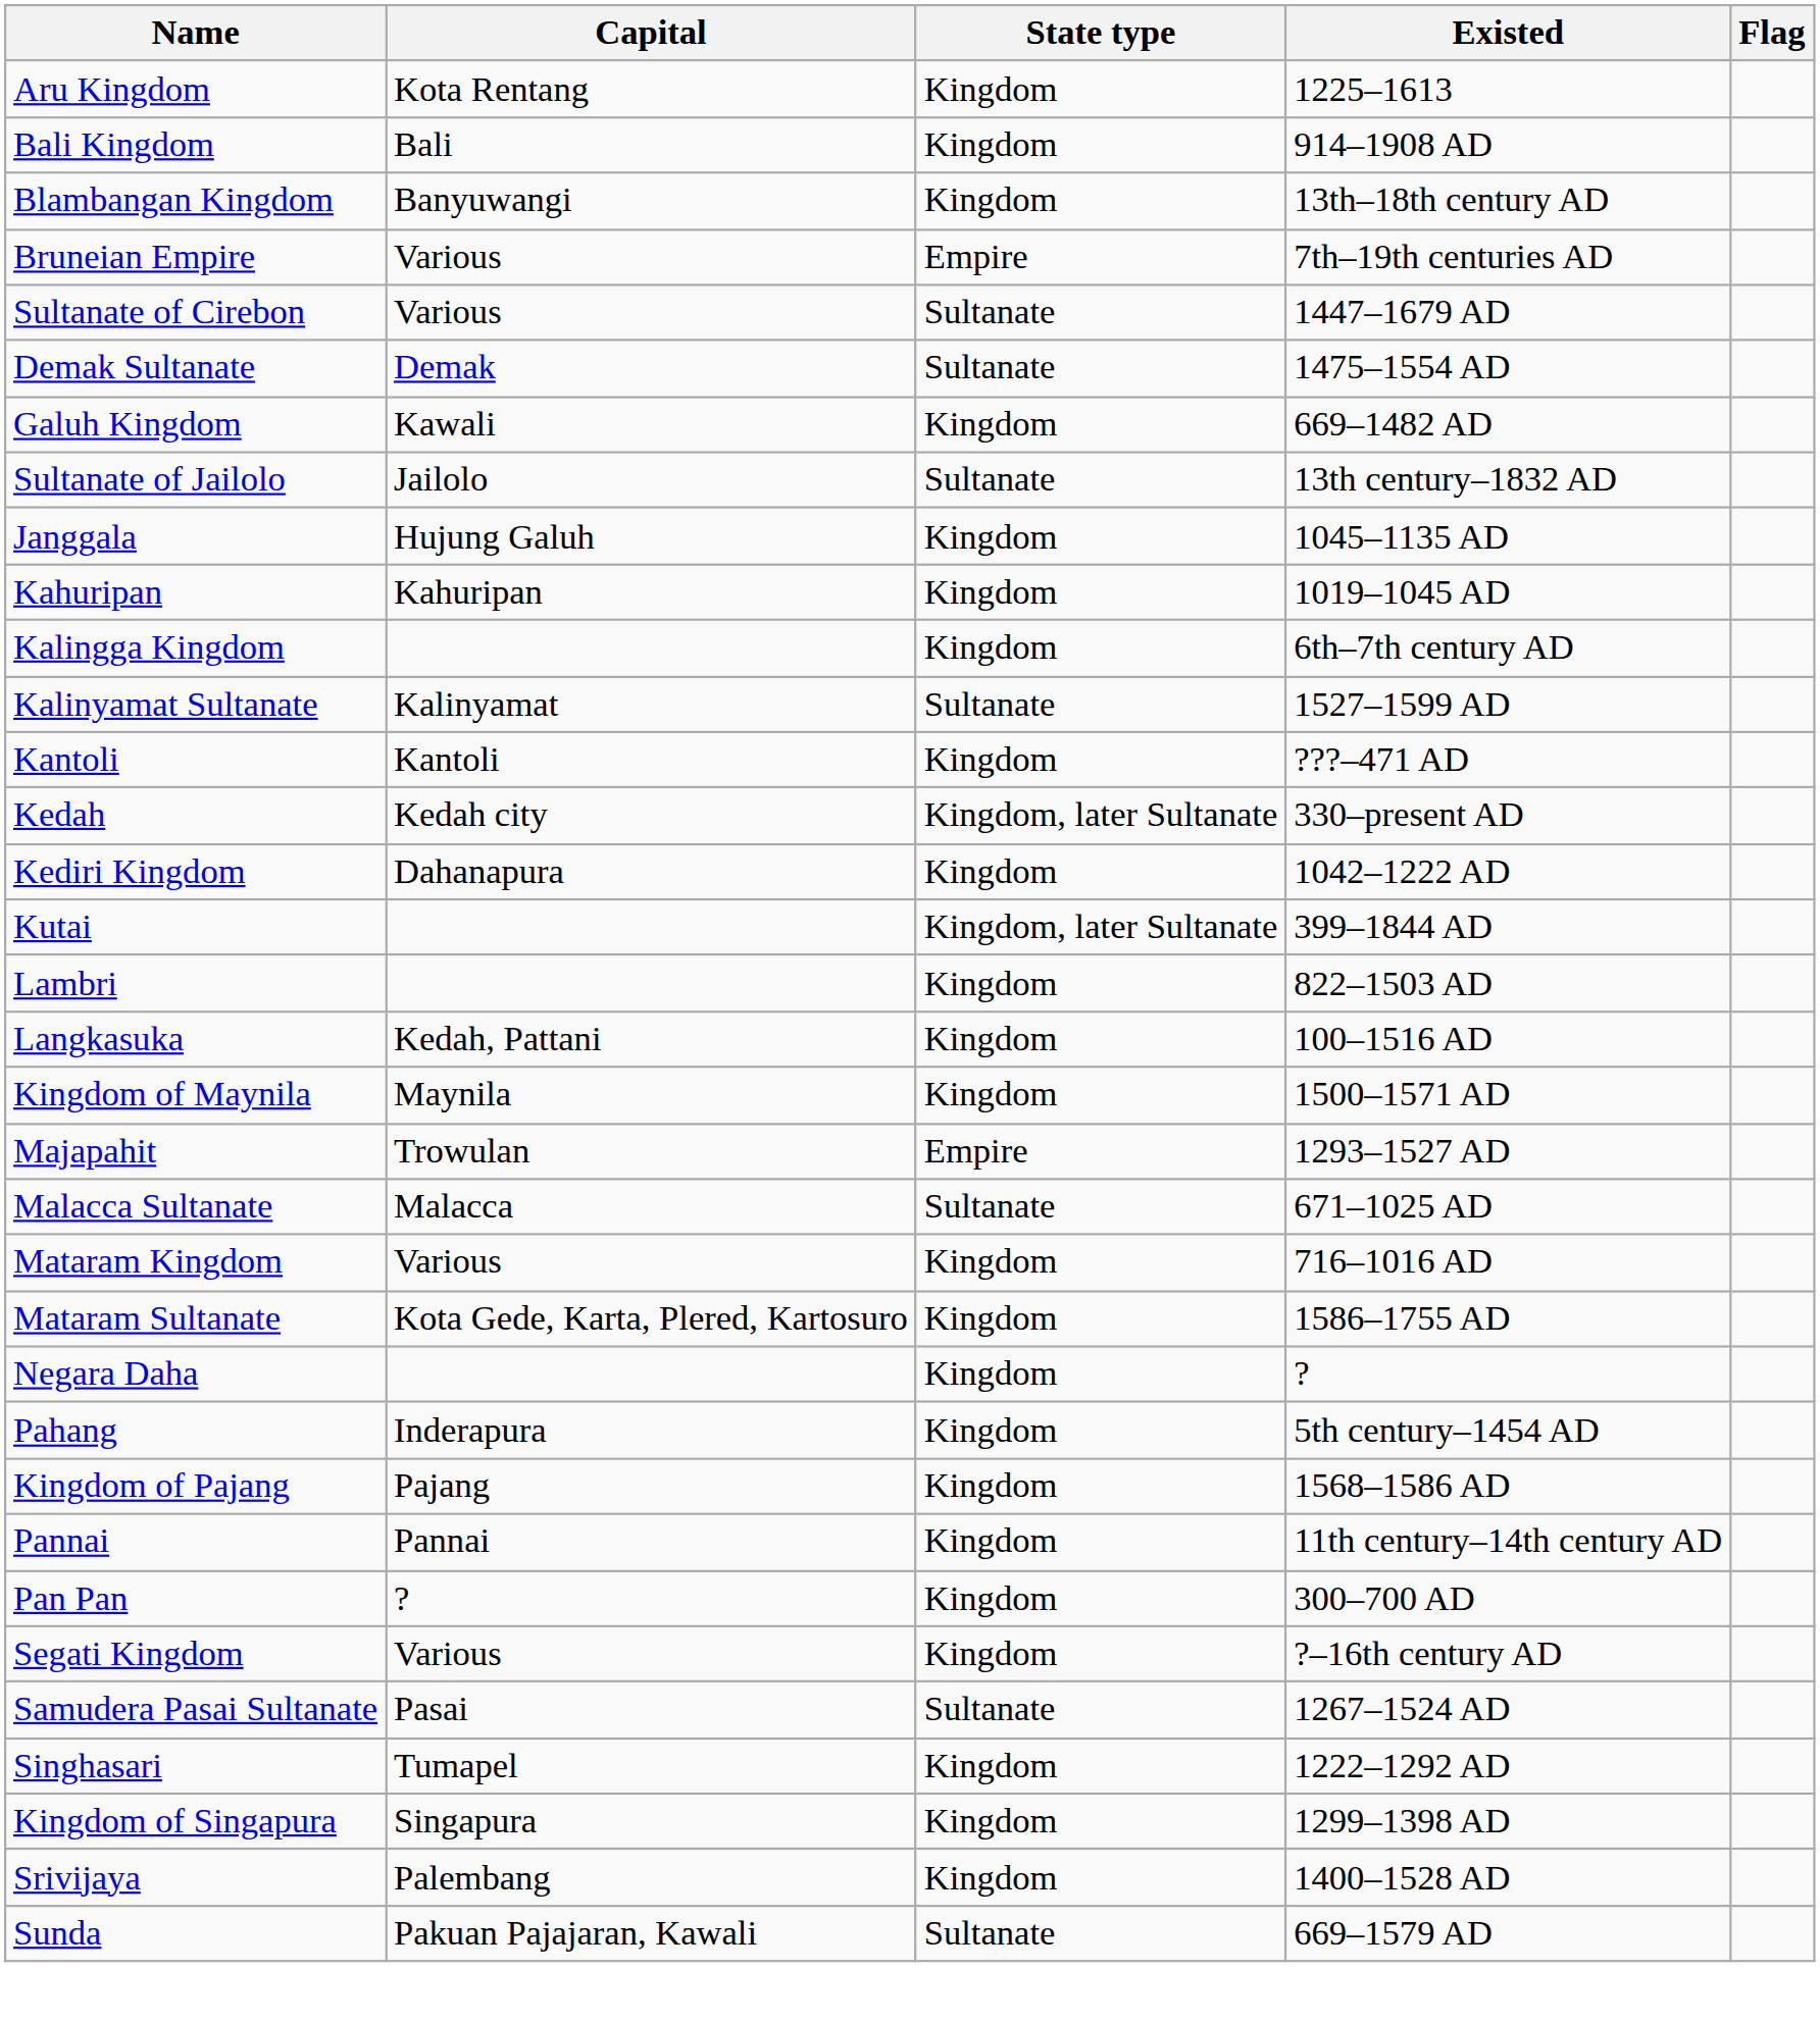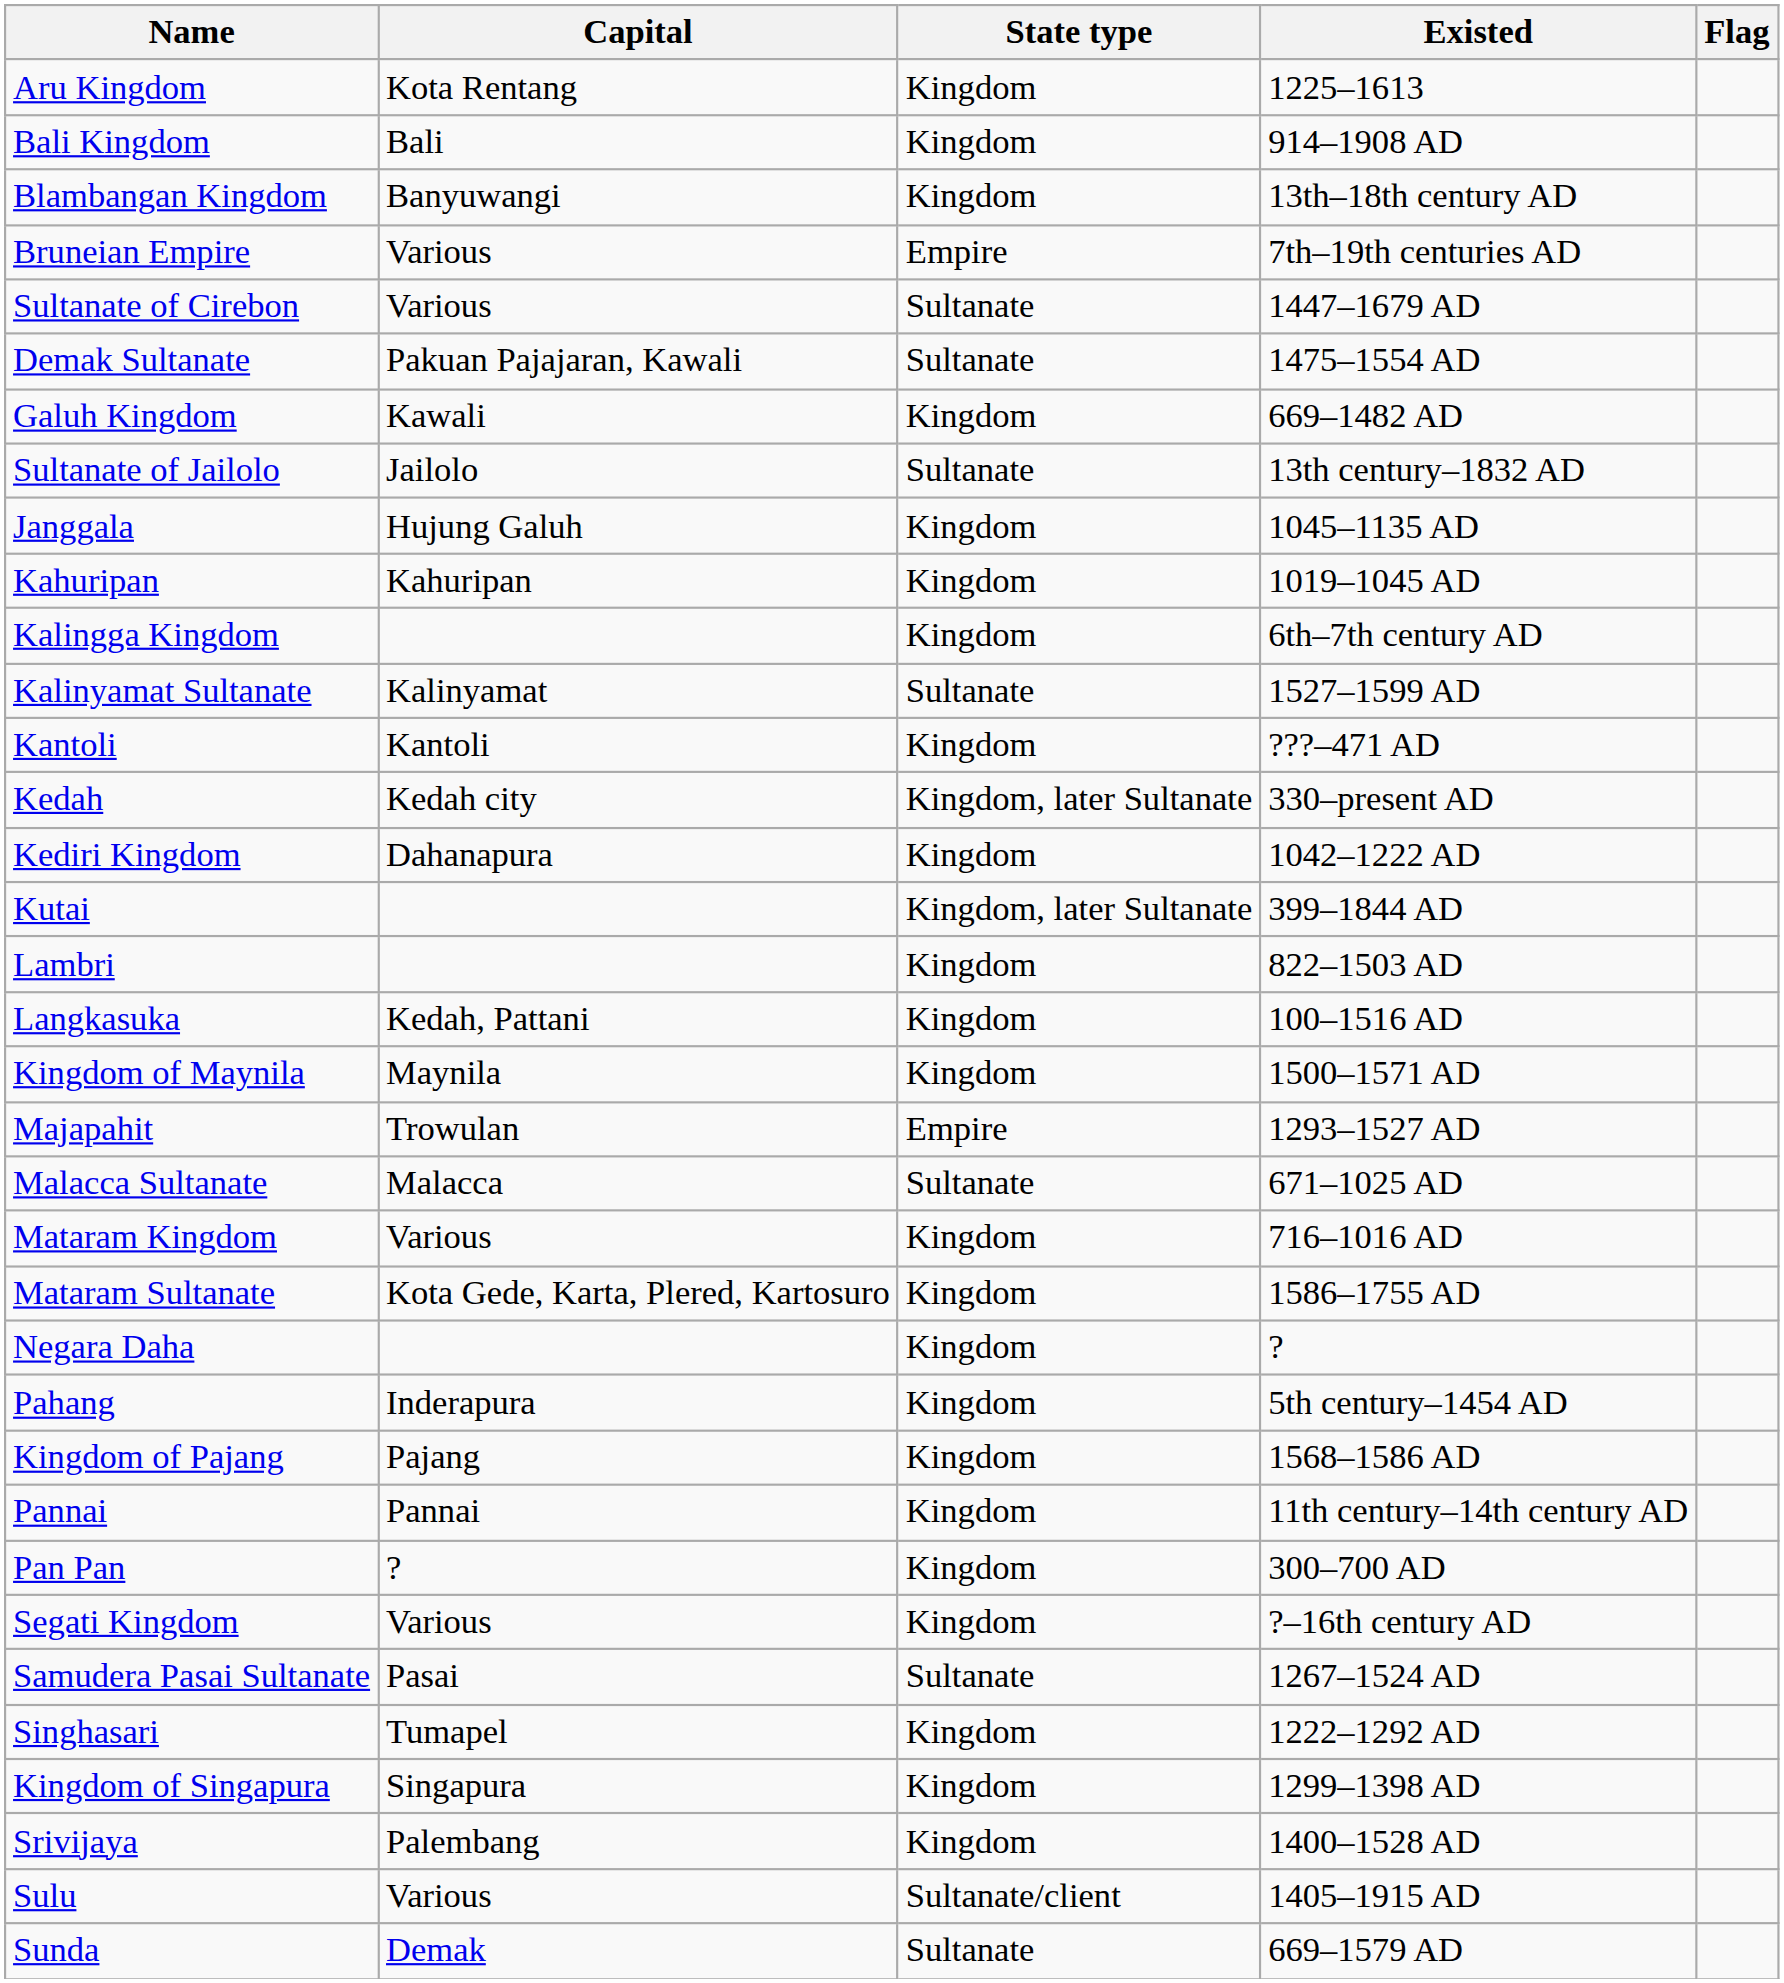 <table class="wikitable sortable" border="1">
 <tr>
 <th>Name</th>
 <th>Capital</th>
 <th>State type</th>
 <th>Existed</th>
 <th>Flag</th>
 </tr>
 <tr>
 <td><a href='#'>Aru Kingdom</a></td>
 <td>Kota Rentang</td>
 <td>Kingdom</td>
 <td>1225–1613</td>
 </tr>
 <tr>
 <td><a href='#'>Bali Kingdom</a></td>
 <td>Bali</td>
 <td>Kingdom</td>
 <td>914–1908 AD</td>
 <td></td>
 </tr>
 <tr>
 <td><a href='#'>Blambangan Kingdom</a></td>
 <td>Banyuwangi</td>
 <td>Kingdom</td>
 <td>13th–18th century AD</td>
 <td></td>
 </tr>
 <tr>
 <td><a href='#'>Bruneian Empire</a></td>
 <td>Various</td>
 <td>Empire</td>
 <td>7th–19th centuries AD</td>
 <td></td>
 </tr>
 <tr>
 <td><a href='#'>Sultanate of Cirebon</a></td>
 <td>Various</td>
 <td>Sultanate</td>
 <td>1447–1679 AD</td>
 <td></td>
 </tr>
 <tr>
 <td><a href='#'>Demak Sultanate</a></td>
-<td><a href='#'>Demak</a></td>
+<td>Pakuan Pajajaran, Kawali</td>
 <td>Sultanate</td>
 <td>1475–1554 AD</td>
 <td></td>
 </tr>
 <tr>
 <td><a href='#'>Galuh Kingdom</a></td>
 <td>Kawali</td>
 <td>Kingdom</td>
 <td>669–1482 AD</td>
 <td></td>
 </tr>
 <tr>
 <td><a href='#'>Sultanate of Jailolo</a></td>
 <td>Jailolo</td>
 <td>Sultanate</td>
 <td>13th century–1832 AD</td>
 <td></td>
 </tr>
 <tr>
 <td><a href='#'>Janggala</a></td>
 <td>Hujung Galuh</td>
 <td>Kingdom</td>
 <td>1045–1135 AD</td>
 <td></td>
 </tr>
 <tr>
 <td><a href='#'>Kahuripan</a></td>
 <td>Kahuripan</td>
 <td>Kingdom</td>
 <td>1019–1045 AD</td>
 <td></td>
 </tr>
 <tr>
 <td><a href='#'>Kalingga Kingdom</a></td>
 <td></td>
 <td>Kingdom</td>
 <td>6th–7th century AD</td>
 <td></td>
 </tr>
 <tr>
 <td><a href='#'>Kalinyamat Sultanate</a></td>
 <td>Kalinyamat</td>
 <td>Sultanate</td>
 <td>1527–1599 AD</td>
 <td></td>
 </tr>
 <tr>
 <td><a href='#'>Kantoli</a></td>
 <td>Kantoli</td>
 <td>Kingdom</td>
 <td>???–471 AD</td>
 <td></td>
 </tr>
 <tr>
 <td><a href='#'>Kedah</a></td>
 <td>Kedah city</td>
 <td>Kingdom, later Sultanate</td>
 <td>330–present AD</td>
 <td></td>
 </tr>
 <tr>
 <td><a href='#'>Kediri Kingdom</a></td>
 <td>Dahanapura</td>
 <td>Kingdom</td>
 <td>1042–1222 AD</td>
 <td></td>
 </tr>
 <tr>
 <td><a href='#'>Kutai</a></td>
 <td></td>
 <td>Kingdom, later Sultanate</td>
 <td>399–1844 AD</td>
 <td></td>
 </tr>
 <tr>
 <td><a href='#'>Lambri</a></td>
 <td></td>
 <td>Kingdom</td>
 <td>822–1503 AD</td>
 <td></td>
 </tr>
 <tr>
 <td><a href='#'>Langkasuka</a></td>
 <td>Kedah, Pattani</td>
 <td>Kingdom</td>
 <td>100–1516 AD</td>
 <td></td>
 </tr>
 <tr>
 <td><a href='#'>Kingdom of Maynila</a></td>
 <td>Maynila</td>
 <td>Kingdom</td>
 <td>1500–1571 AD</td>
 <td></td>
 </tr>
 <tr>
 <td><a href='#'>Majapahit</a></td>
 <td>Trowulan</td>
 <td>Empire</td>
 <td>1293–1527 AD</td>
 <td></td>
 </tr>
 <tr>
 <td><a href='#'>Malacca Sultanate</a></td>
 <td>Malacca</td>
 <td>Sultanate</td>
 <td>671–1025 AD</td>
 <td></td>
 </tr>
 <tr>
 <td><a href='#'>Mataram Kingdom</a></td>
 <td>Various</td>
 <td>Kingdom</td>
 <td>716–1016 AD</td>
 <td></td>
 </tr>
 <tr>
 <td><a href='#'>Mataram Sultanate</a></td>
 <td>Kota Gede, Karta, Plered, Kartosuro</td>
 <td>Kingdom</td>
 <td>1586–1755 AD</td>
 <td></td>
 </tr>
 <tr>
 <td><a href='#'>Negara Daha</a></td>
 <td></td>
 <td>Kingdom</td>
 <td>?</td>
 <td></td>
 </tr>
 <tr>
 <td><a href='#'>Pahang</a></td>
 <td>Inderapura</td>
 <td>Kingdom</td>
 <td>5th century–1454 AD</td>
 <td></td>
 </tr>
 <tr>
 <td><a href='#'>Kingdom of Pajang</a></td>
 <td>Pajang</td>
 <td>Kingdom</td>
 <td>1568–1586 AD</td>
 <td></td>
 </tr>
 <tr>
 <td><a href='#'>Pannai</a></td>
 <td>Pannai</td>
 <td>Kingdom</td>
 <td>11th century–14th century AD</td>
 <td></td>
 </tr>
 <tr>
 <td><a href='#'>Pan Pan</a></td>
 <td>?</td>
 <td>Kingdom</td>
 <td>300–700 AD</td>
 <td></td>
 </tr>
 <tr>
 <td><a href='#'>Segati Kingdom</a></td>
 <td>Various</td>
 <td>Kingdom</td>
 <td>?–16th century AD</td>
 <td></td>
 </tr>
 <tr>
 <td><a href='#'>Samudera Pasai Sultanate</a></td>
 <td>Pasai</td>
 <td>Sultanate</td>
 <td>1267–1524 AD</td>
 <td></td>
 </tr>
 <tr>
 <td><a href='#'>Singhasari</a></td>
 <td>Tumapel</td>
 <td>Kingdom</td>
 <td>1222–1292 AD</td>
 <td></td>
 </tr>
 <tr>
 <td><a href='#'>Kingdom of Singapura</a></td>
 <td>Singapura</td>
 <td>Kingdom</td>
 <td>1299–1398 AD</td>
 <td></td>
 </tr>
 <tr>
 <td><a href='#'>Srivijaya</a></td>
 <td>Palembang</td>
 <td>Kingdom</td>
 <td>1400–1528 AD</td>
 <td></td>
 </tr>
 <tr>
+<td><a href='#'>Sulu</a></td>
+<td>Various</td>
+<td>Sultanate/client</td>
+<td>1405–1915 AD</td>
+<td></td>
+</tr>
+<tr>
 <td><a href='#'>Sunda</a></td>
-<td>Pakuan Pajajaran, Kawali</td>
+<td><a href='#'>Demak</a></td>
 <td>Sultanate</td>
 <td>669–1579 AD</td>
 <td></td>
 </tr>
 </table>
